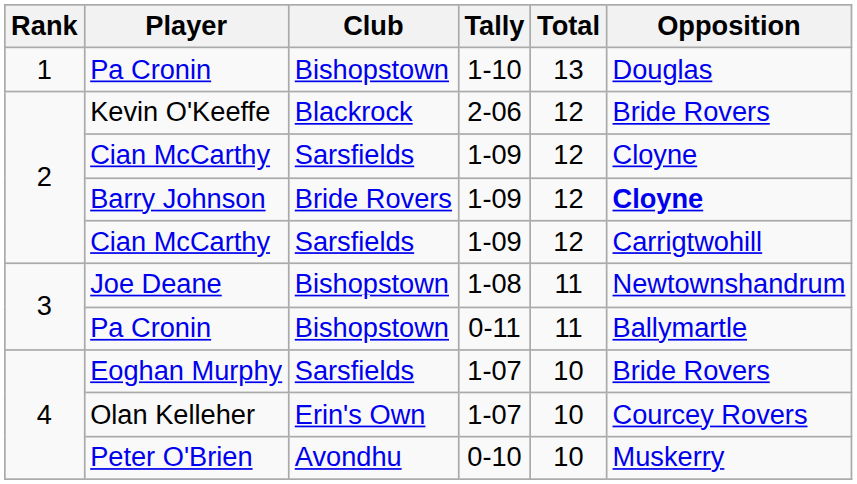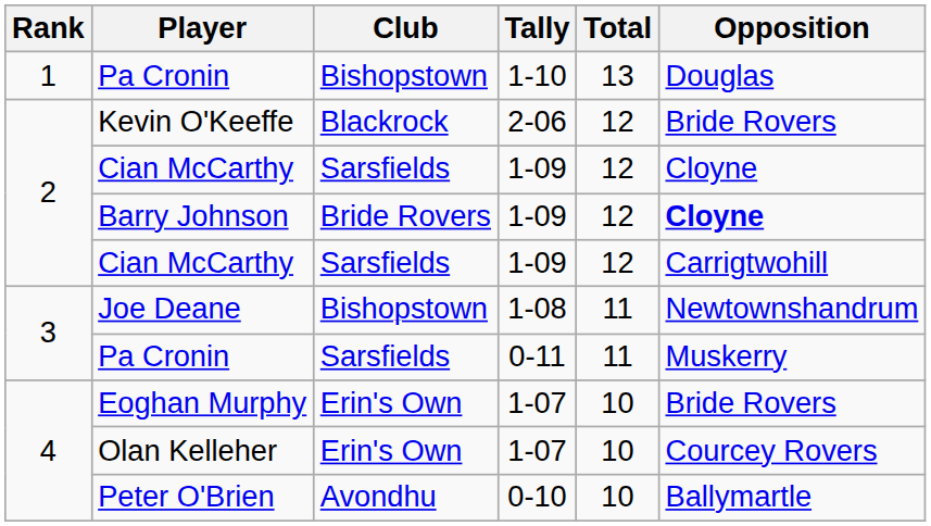 <table class="wikitable">
 <tr>
 <th>Rank</th>
 <th>Player</th>
 <th>Club</th>
 <th>Tally</th>
 <th>Total</th>
 <th>Opposition</th>
 </tr>
 <tr>
 <td rowspan="1" style="text-align:center;">1</td>
 <td><a href='#'>Pa Cronin</a></td>
 <td><a href='#'>Bishopstown</a></td>
 <td align=center>1-10</td>
 <td align=center>13</td>
 <td><a href='#'>Douglas</a></td>
 </tr>
 <tr>
 <td rowspan="4" style="text-align:center;">2</td>
 <td>Kevin O'Keeffe</td>
 <td><a href='#'>Blackrock</a></td>
 <td align=center>2-06</td>
 <td align=center>12</td>
 <td><a href='#'>Bride Rovers</a></td>
 </tr>
 <tr>
 <td><a href='#'>Cian McCarthy</a></td>
 <td><a href='#'>Sarsfields</a></td>
 <td align=center>1-09</td>
 <td align=center>12</td>
 <td><a href='#'>Cloyne</a></td>
 </tr>
 <tr>
 <td><a href='#'>Barry Johnson</a></td>
 <td><a href='#'>Bride Rovers</a></td>
 <td align=center>1-09</td>
 <td align=center>12</td>
 <td><strong><a href='#'>Cloyne</a></strong></td>
 </tr>
 <tr>
 <td><a href='#'>Cian McCarthy</a></td>
 <td><a href='#'>Sarsfields</a></td>
 <td align=center>1-09</td>
 <td align=center>12</td>
 <td><a href='#'>Carrigtwohill</a></td>
 </tr>
 <tr>
 <td rowspan="2" style="text-align:center;">3</td>
 <td><a href='#'>Joe Deane</a></td>
 <td><a href='#'>Bishopstown</a></td>
 <td align=center>1-08</td>
 <td align=center>11</td>
 <td><a href='#'>Newtownshandrum</a></td>
 </tr>
 <tr>
 <td><a href='#'>Pa Cronin</a></td>
-<td><a href='#'>Bishopstown</a></td>
+<td><a href='#'>Sarsfields</a></td>
 <td align=center>0-11</td>
 <td align=center>11</td>
-<td><a href='#'>Ballymartle</a></td>
+<td><a href='#'>Muskerry</a></td>
 </tr>
 <tr>
 <td rowspan="3" style="text-align:center;">4</td>
 <td><a href='#'>Eoghan Murphy</a></td>
-<td><a href='#'>Sarsfields</a></td>
+<td><a href='#'>Erin's Own</a></td>
 <td align=center>1-07</td>
 <td align=center>10</td>
 <td><a href='#'>Bride Rovers</a></td>
 </tr>
 <tr>
 <td>Olan Kelleher</td>
 <td><a href='#'>Erin's Own</a></td>
 <td align=center>1-07</td>
 <td align=center>10</td>
 <td><a href='#'>Courcey Rovers</a></td>
 </tr>
 <tr>
 <td><a href='#'>Peter O'Brien</a></td>
 <td><a href='#'>Avondhu</a></td>
 <td align=center>0-10</td>
 <td align=center>10</td>
-<td><a href='#'>Muskerry</a></td>
+<td><a href='#'>Ballymartle</a></td>
 </tr>
 </table>
